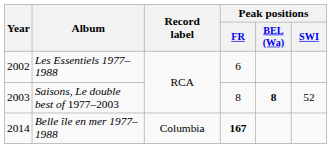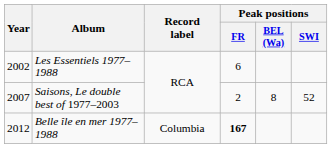 <table class="wikitable">
 <tr>
 <th rowspan="2" style="text-align:center; width:10px;">Year</th>
 <th rowspan="2" style="text-align:center; width:150px;">Album</th>
 <th rowspan="2" style="text-align:center; width:100px;">Record<br>label</th>
 <th colspan="3" style="text-align:center; width:20px;">Peak positions</th>
 </tr>
 <tr>
 <th scope="col" style="width:3em;font-size:90%;"><a href='#'>FR</a><br></th>
 <th scope="col" style="width:3em;font-size:90%;"><a href='#'>BEL <br>(Wa)</a><br></th>
 <th scope="col" style="width:3em;font-size:90%;"><a href='#'>SWI</a><br></th>
 </tr>
 <tr>
 <td style="text-align:center;">2002</td>
 <td><em>Les Essentiels 1977–1988</em></td>
 <td style="text-align:center;" rowspan=2>RCA</td>
 <td style="text-align:center;">6</td>
 <td style="text-align:center;"></td>
 <td style="text-align:center;"></td>
 </tr>
 <tr>
-<td style="text-align:center;">2003</td>
+<td style="text-align:center;">2007</td>
 <td><em>Saisons, Le double best of</em> 1977–2003</td>
+<td style="text-align:center;">2</td>
 <td style="text-align:center;">8</td>
-<td style="text-align:center;"><strong>8</strong></td>
 <td style="text-align:center;">52</td>
 </tr>
 <tr>
-<td style="text-align:center;">2014</td>
+<td style="text-align:center;">2012</td>
 <td><em>Belle île en mer 1977–1988</em></td>
 <td style="text-align:center;">Columbia</td>
 <td style="text-align:center;"><strong>167</strong></td>
 <td style="text-align:center;"></td>
 <td style="text-align:center;"></td>
 </tr>
 </table>
